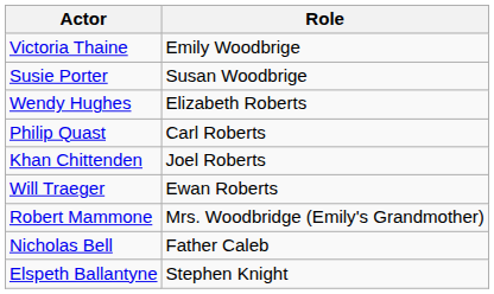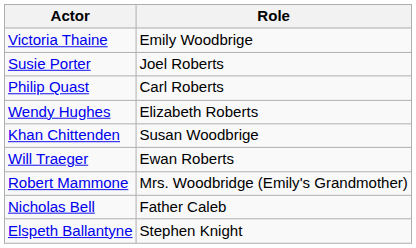 <table class="wikitable">
 <tr>
 <th>Actor</th>
 <th>Role</th>
 </tr>
 <tr>
 <td><a href='#'>Victoria Thaine</a></td>
 <td>Emily Woodbrige</td>
 </tr>
 <tr>
 <td><a href='#'>Susie Porter</a></td>
-<td>Susan Woodbrige</td>
+<td>Joel Roberts</td>
+</tr>
+<tr>
+<td><a href='#'>Philip Quast</a></td>
+<td>Carl Roberts</td>
 </tr>
 <tr>
 <td><a href='#'>Wendy Hughes</a></td>
 <td>Elizabeth Roberts</td>
 </tr>
 <tr>
-<td><a href='#'>Philip Quast</a></td>
-<td>Carl Roberts</td>
-</tr>
-<tr>
 <td><a href='#'>Khan Chittenden</a></td>
-<td>Joel Roberts</td>
+<td>Susan Woodbrige</td>
 </tr>
 <tr>
 <td><a href='#'>Will Traeger</a></td>
 <td>Ewan Roberts</td>
 </tr>
 <tr>
 <td><a href='#'>Robert Mammone</a></td>
 <td>Mrs. Woodbridge (Emily's Grandmother)</td>
 </tr>
 <tr>
 <td><a href='#'>Nicholas Bell</a></td>
 <td>Father Caleb</td>
 </tr>
 <tr>
 <td><a href='#'>Elspeth Ballantyne</a></td>
 <td>Stephen Knight</td>
 </tr>
 </table>
